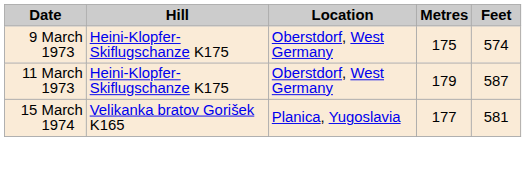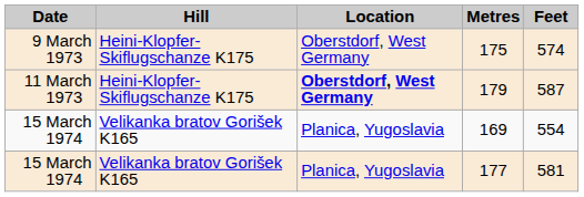 <table class="wikitable sortable" style="text-align:left; line-height:16px; width:44%;">
 <tr>
 <th style="background-color: #ccc;" width="88">Date</th>
 <th style="background-color: #ccc;" width="205">Hill</th>
 <th style="background-color: #ccc;" width="167">Location</th>
 <th style="background-color: #ccc;" width="48">Metres</th>
 <th style="background-color: #ccc;" width="48">Feet</th>
 </tr>
 <tr bgcolor=#FAEBD7>
 <td align=right>9 March 1973  </td>
 <td><a href='#'>Heini-Klopfer-Skiflugschanze</a> K175</td>
 <td><a href='#'>Oberstdorf</a>, <a href='#'>West Germany</a></td>
 <td align=center>175</td>
 <td align=center>574</td>
 </tr>
 <tr bgcolor=#FAEBD7>
 <td align=right>11 March 1973  </td>
 <td><a href='#'>Heini-Klopfer-Skiflugschanze</a> K175</td>
-<td><a href='#'>Oberstdorf</a>, <a href='#'>West Germany</a></td>
+<td><strong><a href='#'>Oberstdorf</a>, <a href='#'>West Germany</a></strong></td>
 <td align=center>179</td>
 <td align=center>587</td>
+</tr>
+<tr>
+<td align=right>15 March 1974  </td>
+<td><a href='#'>Velikanka bratov Gorišek</a> K165</td>
+<td><a href='#'>Planica</a>, <a href='#'>Yugoslavia</a></td>
+<td align=center>169</td>
+<td align=center>554</td>
 </tr>
 <tr bgcolor=#FAEBD7>
 <td align=right>15 March 1974  </td>
 <td><a href='#'>Velikanka bratov Gorišek</a> K165</td>
 <td><a href='#'>Planica</a>, <a href='#'>Yugoslavia</a></td>
 <td align=center>177</td>
 <td align=center>581</td>
 </tr>
 </table>
